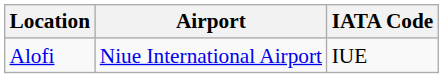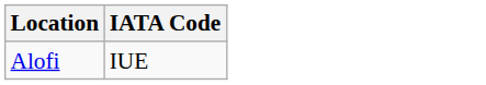 <table class="wikitable">
 <tr>
 <th>Location</th>
-<th>Airport</th>
 <th>IATA Code</th>
 </tr>
 <tr>
 <td><a href='#'>Alofi</a></td>
-<td><a href='#'>Niue International Airport</a></td>
 <td>IUE</td>
 </tr>
 </table>
